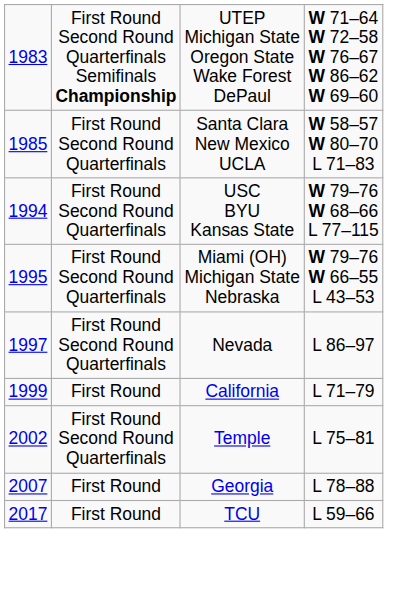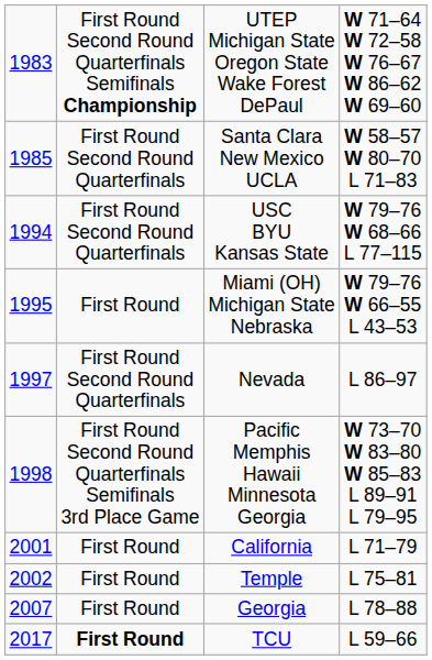 <table class=wikitable style="text-align:center">
 <tr>
 <td><a href='#'>1983</a></td>
 <td>First Round<br>Second Round<br>Quarterfinals<br>Semifinals<br><strong>Championship</strong></td>
 <td>UTEP<br>Michigan State<br>Oregon State<br>Wake Forest<br>DePaul</td>
 <td><strong>W</strong> 71–64<br><strong>W</strong> 72–58<br><strong>W</strong> 76–67<br><strong>W</strong> 86–62<br><strong>W</strong> 69–60</td>
 </tr>
 <tr>
 <td><a href='#'>1985</a></td>
 <td>First Round<br>Second Round<br>Quarterfinals</td>
 <td>Santa Clara<br>New Mexico<br>UCLA</td>
 <td><strong>W</strong> 58–57<br><strong>W</strong> 80–70<br>L 71–83</td>
 </tr>
 <tr>
 <td><a href='#'>1994</a></td>
 <td>First Round<br>Second Round<br>Quarterfinals</td>
 <td>USC<br>BYU<br>Kansas State</td>
 <td><strong>W</strong> 79–76<br><strong>W</strong> 68–66<br>L 77–115</td>
 </tr>
 <tr>
 <td><a href='#'>1995</a></td>
-<td>First Round<br>Second Round<br>Quarterfinals</td>
+<td>First Round</td>
 <td>Miami (OH)<br>Michigan State<br>Nebraska</td>
 <td><strong>W</strong> 79–76<br><strong>W</strong> 66–55<br>L 43–53</td>
 </tr>
 <tr>
 <td><a href='#'>1997</a></td>
 <td>First Round<br>Second Round<br>Quarterfinals</td>
 <td>Nevada</td>
 <td>L 86–97</td>
 </tr>
 <tr>
-<td><a href='#'>1999</a></td>
+<td><a href='#'>1998</a></td>
+<td>First Round<br>Second Round<br>Quarterfinals<br>Semifinals<br>3rd Place Game</td>
+<td>Pacific<br>Memphis<br>Hawaii<br>Minnesota<br>Georgia</td>
+<td><strong>W</strong> 73–70<br><strong>W</strong> 83–80<br><strong>W</strong> 85–83<br>L 89–91<br>L 79–95</td>
+</tr>
+<tr>
+<td><a href='#'>2001</a></td>
 <td>First Round</td>
 <td><a href='#'>California</a></td>
 <td>L 71–79</td>
 </tr>
 <tr>
 <td><a href='#'>2002</a></td>
-<td>First Round<br>Second Round<br>Quarterfinals</td>
+<td>First Round</td>
 <td><a href='#'>Temple</a></td>
 <td>L 75–81</td>
 </tr>
 <tr>
 <td><a href='#'>2007</a></td>
 <td>First Round</td>
 <td><a href='#'>Georgia</a></td>
 <td>L 78–88</td>
 </tr>
 <tr>
 <td><a href='#'>2017</a></td>
-<td>First Round</td>
+<td><strong>First Round</strong></td>
 <td><a href='#'>TCU</a></td>
 <td>L 59–66</td>
 </tr>
 </table>
